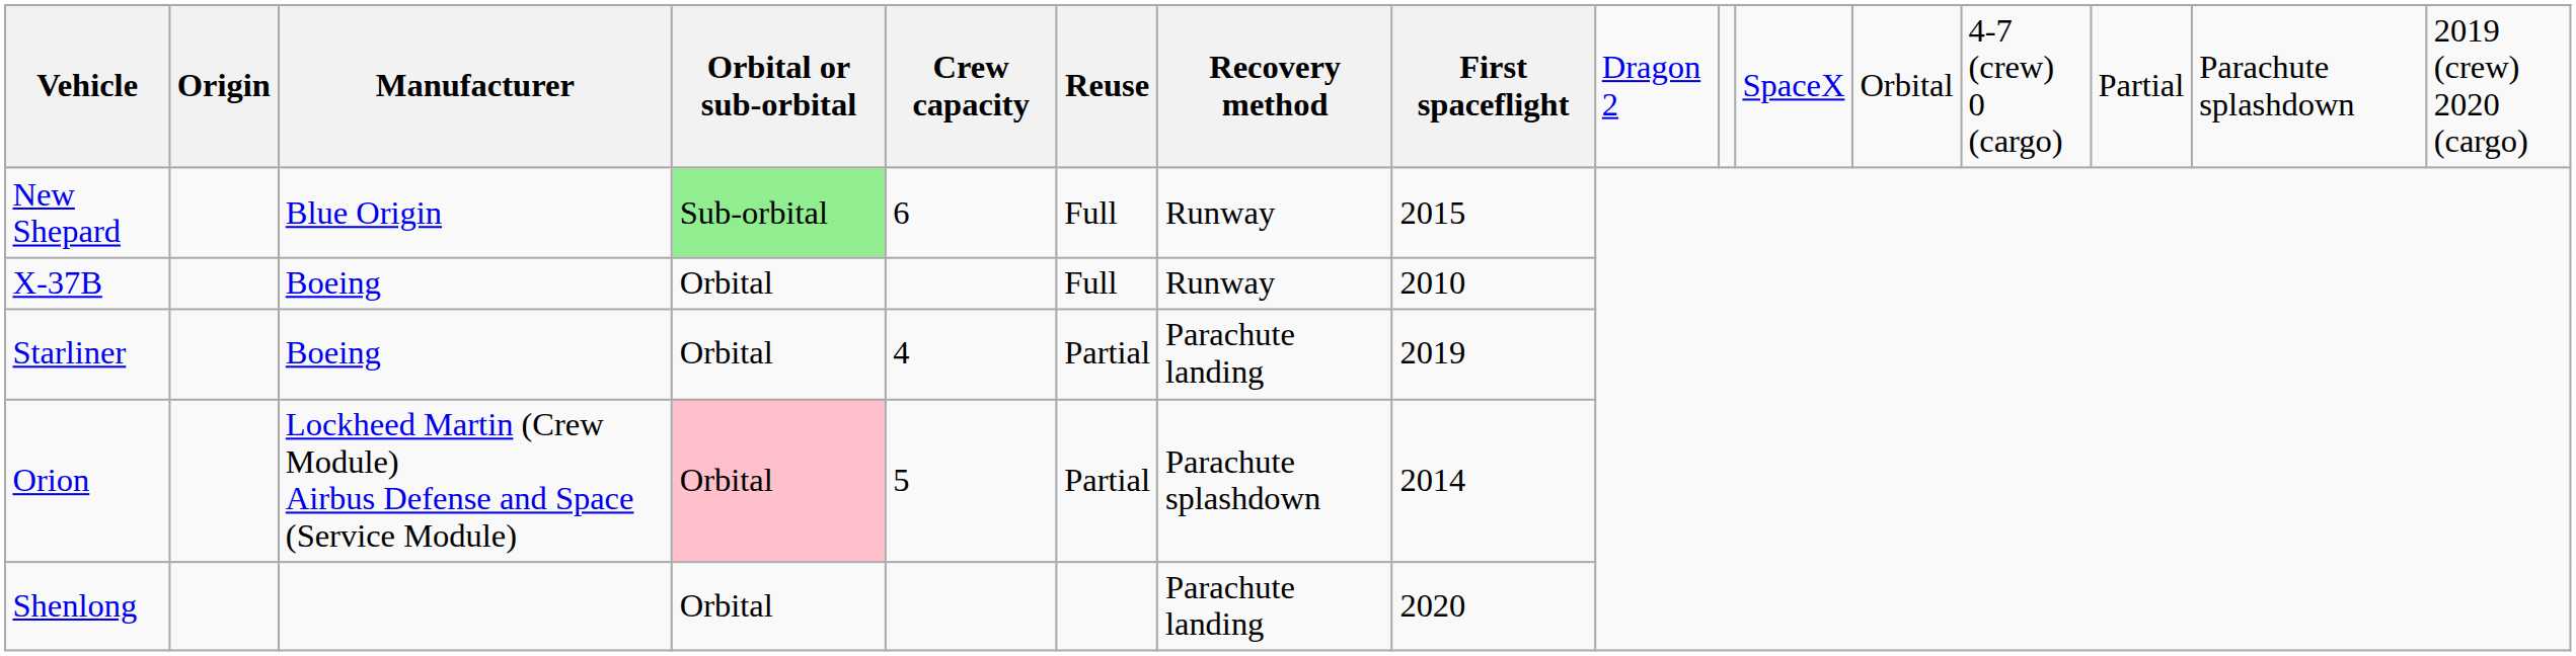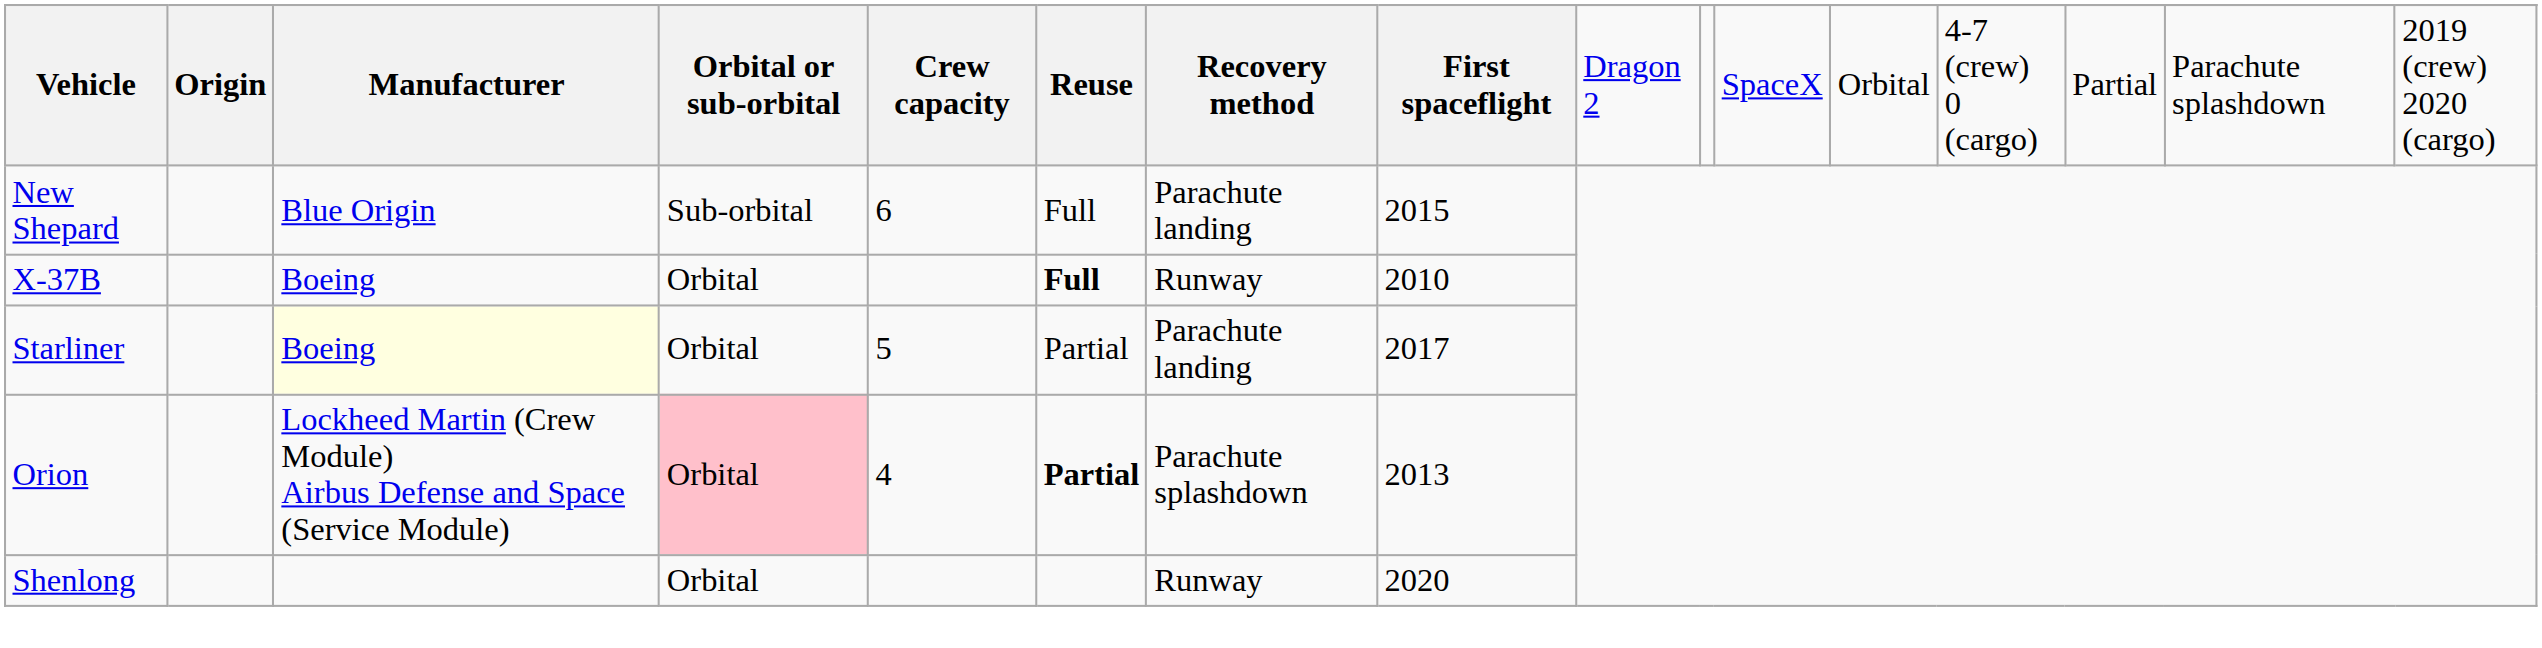 <table class="wikitable sortable">
 <tr>
 <th rowspan="2">Vehicle</th>
 <th rowspan="2">Origin</th>
 <th rowspan="2">Manufacturer</th>
 <th rowspan="2">Orbital or sub-orbital</th>
 <th rowspan="2">Crew capacity</th>
 <th rowspan="2">Reuse</th>
 <th rowspan="2">Recovery method</th>
 <th rowspan="2">First spaceflight</th>
 </tr>
 <tr>
 <td><a href='#'>Dragon 2</a></td>
 <td></td>
 <td><a href='#'>SpaceX</a></td>
 <td>Orbital</td>
 <td>4-7 (crew) <br> 0 (cargo)</td>
 <td>Partial</td>
 <td>Parachute splashdown</td>
 <td>2019 (crew) <br> 2020 (cargo)</td>
 </tr>
 <tr>
 <td><a href='#'>New Shepard</a></td>
 <td></td>
 <td><a href='#'>Blue Origin</a></td>
-<td style="background: lightgreen;">Sub-orbital</td>
+<td>Sub-orbital</td>
 <td>6</td>
 <td>Full</td>
-<td>Runway</td>
+<td>Parachute landing</td>
 <td>2015 </td>
 </tr>
 <tr>
 <td><a href='#'>X-37B</a></td>
 <td></td>
 <td><a href='#'>Boeing</a></td>
 <td>Orbital</td>
 <td></td>
-<td>Full</td>
+<td><strong>Full</strong></td>
 <td>Runway</td>
 <td>2010</td>
 </tr>
 <tr>
 <td><a href='#'>Starliner</a></td>
 <td></td>
-<td><a href='#'>Boeing</a></td>
+<td style="background: lightyellow;"><a href='#'>Boeing</a></td>
 <td>Orbital</td>
-<td>4</td>
+<td>5</td>
 <td>Partial</td>
 <td>Parachute landing</td>
-<td>2019</td>
+<td>2017</td>
 </tr>
 <tr>
 <td><a href='#'>Orion</a></td>
 <td></td>
 <td><a href='#'>Lockheed Martin</a> (Crew Module) <br> <a href='#'>Airbus Defense and Space</a> (Service Module)</td>
 <td style="background: pink;">Orbital</td>
-<td>5</td>
-<td>Partial</td>
+<td>4</td>
+<td><strong>Partial</strong></td>
 <td>Parachute splashdown</td>
-<td>2014</td>
+<td>2013</td>
 </tr>
 <tr>
 <td><a href='#'>Shenlong</a></td>
 <td></td>
 <td></td>
 <td>Orbital</td>
 <td></td>
 <td></td>
-<td>Parachute landing</td>
+<td>Runway</td>
 <td>2020</td>
 </tr>
 </table>
